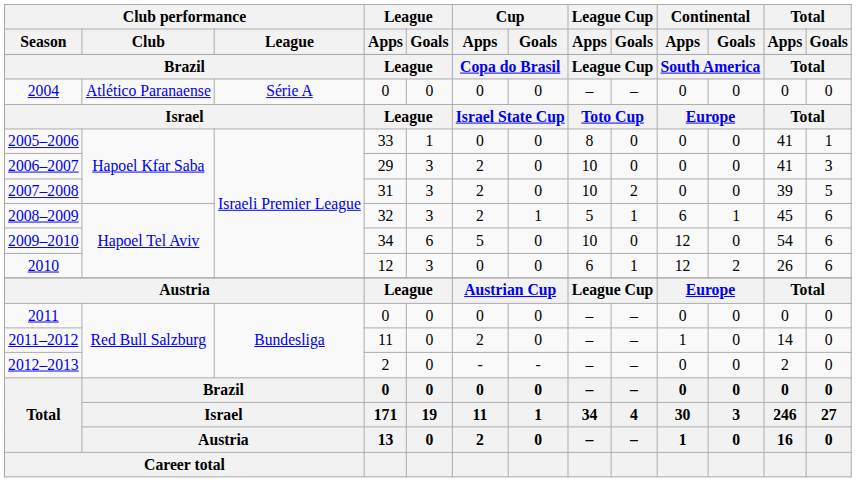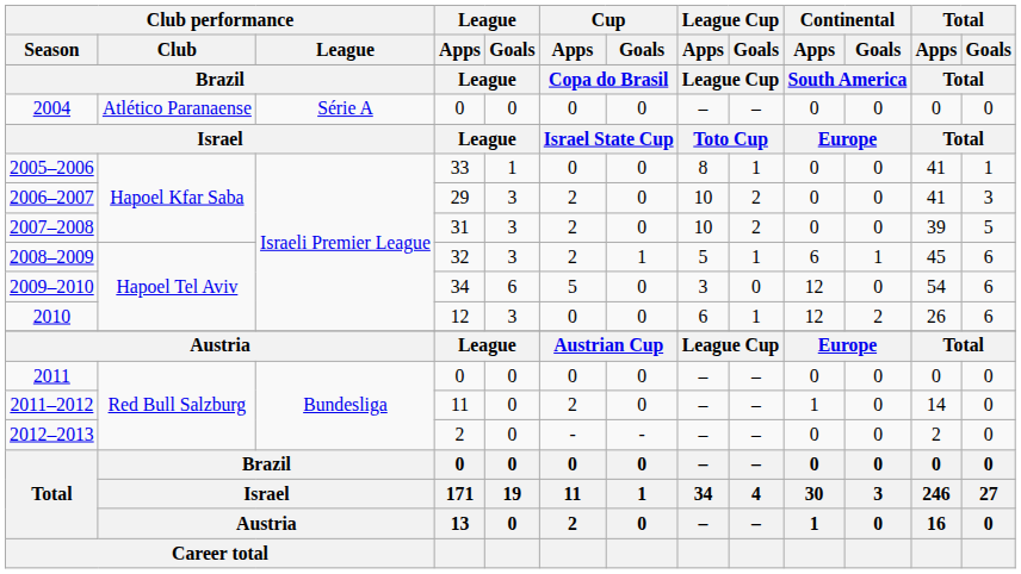 <table class="wikitable" style="text-align:center">
 <tr>
 <th colspan=3>Club performance</th>
 <th colspan=2>League</th>
 <th colspan=2>Cup</th>
 <th colspan=2>League Cup</th>
 <th colspan=2>Continental</th>
 <th colspan=2>Total</th>
 </tr>
 <tr>
 <th>Season</th>
 <th>Club</th>
 <th>League</th>
 <th>Apps</th>
 <th>Goals</th>
 <th>Apps</th>
 <th>Goals</th>
 <th>Apps</th>
 <th>Goals</th>
 <th>Apps</th>
 <th>Goals</th>
 <th>Apps</th>
 <th>Goals</th>
 </tr>
 <tr>
 </tr>
 <tr>
 <th colspan=3>Brazil</th>
 <th colspan=2>League</th>
 <th colspan=2><a href='#'>Copa do Brasil</a></th>
 <th colspan=2>League Cup</th>
 <th colspan=2><a href='#'>South America</a></th>
 <th colspan=2>Total</th>
 </tr>
 <tr>
 <td><a href='#'>2004</a></td>
 <td><a href='#'>Atlético Paranaense</a></td>
 <td><a href='#'>Série A</a></td>
 <td>0</td>
 <td>0</td>
 <td>0</td>
 <td>0</td>
 <td>–</td>
 <td>–</td>
 <td>0</td>
 <td>0</td>
 <td>0</td>
 <td>0</td>
 </tr>
 <tr>
 <th colspan=3>Israel</th>
 <th colspan=2>League</th>
 <th colspan=2><a href='#'>Israel State Cup</a></th>
 <th colspan=2><a href='#'>Toto Cup</a></th>
 <th colspan=2><a href='#'>Europe</a></th>
 <th colspan=2>Total</th>
 </tr>
 <tr>
 <td><a href='#'>2005–2006</a></td>
 <td rowspan="3"><a href='#'>Hapoel Kfar Saba</a></td>
 <td rowspan="6"><a href='#'>Israeli Premier League</a></td>
 <td>33</td>
 <td>1</td>
 <td>0</td>
 <td>0</td>
 <td>8</td>
-<td>0</td>
+<td>1</td>
 <td>0</td>
 <td>0</td>
 <td>41</td>
 <td>1</td>
 </tr>
 <tr>
 <td><a href='#'>2006–2007</a></td>
 <td>29</td>
 <td>3</td>
 <td>2</td>
 <td>0</td>
 <td>10</td>
-<td>0</td>
+<td>2</td>
 <td>0</td>
 <td>0</td>
 <td>41</td>
 <td>3</td>
 </tr>
 <tr>
 <td><a href='#'>2007–2008</a></td>
 <td>31</td>
 <td>3</td>
 <td>2</td>
 <td>0</td>
 <td>10</td>
 <td>2</td>
 <td>0</td>
 <td>0</td>
 <td>39</td>
 <td>5</td>
 </tr>
 <tr>
 <td><a href='#'>2008–2009</a></td>
 <td rowspan="3"><a href='#'>Hapoel Tel Aviv</a></td>
 <td>32</td>
 <td>3</td>
 <td>2</td>
 <td>1</td>
 <td>5</td>
 <td>1</td>
 <td>6</td>
 <td>1</td>
 <td>45</td>
 <td>6</td>
 </tr>
 <tr>
 <td><a href='#'>2009–2010</a></td>
 <td>34</td>
 <td>6</td>
 <td>5</td>
 <td>0</td>
-<td>10</td>
+<td>3</td>
 <td>0</td>
 <td>12</td>
 <td>0</td>
 <td>54</td>
 <td>6</td>
 </tr>
 <tr>
 <td><a href='#'>2010</a></td>
 <td>12</td>
 <td>3</td>
 <td>0</td>
 <td>0</td>
 <td>6</td>
 <td>1</td>
 <td>12</td>
 <td>2</td>
 <td>26</td>
 <td>6</td>
 </tr>
 <tr>
 </tr>
 <tr>
 <th colspan=3>Austria</th>
 <th colspan=2>League</th>
 <th colspan=2><a href='#'>Austrian Cup</a></th>
 <th colspan=2>League Cup</th>
 <th colspan=2><a href='#'>Europe</a></th>
 <th colspan=2>Total</th>
 </tr>
 <tr>
 <td><a href='#'>2011</a></td>
 <td rowspan="3"><a href='#'>Red Bull Salzburg</a></td>
 <td rowspan="3"><a href='#'>Bundesliga</a></td>
 <td>0</td>
 <td>0</td>
 <td>0</td>
 <td>0</td>
 <td>–</td>
 <td>–</td>
 <td>0</td>
 <td>0</td>
 <td>0</td>
 <td>0</td>
 </tr>
 <tr>
 <td><a href='#'>2011–2012</a></td>
 <td>11</td>
 <td>0</td>
 <td>2</td>
 <td>0</td>
 <td>–</td>
 <td>–</td>
 <td>1</td>
 <td>0</td>
 <td>14</td>
 <td>0</td>
 </tr>
 <tr>
 <td><a href='#'>2012–2013</a></td>
 <td>2</td>
 <td>0</td>
 <td>-</td>
 <td>-</td>
 <td>–</td>
 <td>–</td>
 <td>0</td>
 <td>0</td>
 <td>2</td>
 <td>0</td>
 </tr>
 <tr>
 <th rowspan=3>Total</th>
 <th colspan=2>Brazil</th>
 <th>0</th>
 <th>0</th>
 <th>0</th>
 <th>0</th>
 <th>–</th>
 <th>–</th>
 <th>0</th>
 <th>0</th>
 <th>0</th>
 <th>0</th>
 </tr>
 <tr>
 <th colspan=2>Israel</th>
 <th>171</th>
 <th>19</th>
 <th>11</th>
 <th>1</th>
 <th>34</th>
 <th>4</th>
 <th>30</th>
 <th>3</th>
 <th>246</th>
 <th>27</th>
 </tr>
 <tr>
 <th colspan=2>Austria</th>
 <th>13</th>
 <th>0</th>
 <th>2</th>
 <th>0</th>
 <th>–</th>
 <th>–</th>
 <th>1</th>
 <th>0</th>
 <th>16</th>
 <th>0</th>
 </tr>
 <tr>
 <th colspan=3>Career total</th>
 <th></th>
 <th></th>
 <th></th>
 <th></th>
 <th></th>
 <th></th>
 <th></th>
 <th></th>
 <th></th>
 <th></th>
 </tr>
 </table>
